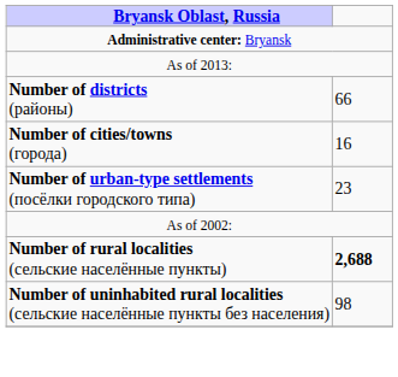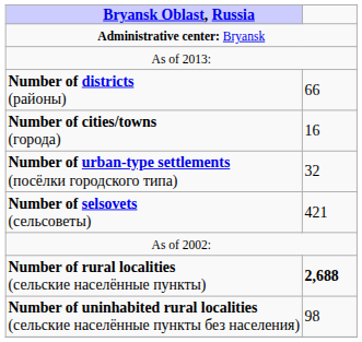 <table border=1 align="right" cellpadding=2 cellspacing=0 style="margin: 0 0 1em 1em; background: #f9f9f9; border: 1px #aaa solid; border-collapse: collapse; font-size: 95%;">
 <tr>
 <th bgcolor="#ccccff" style="padding:0 0 0 50px;"><a href='#'>Bryansk Oblast</a>, <a href='#'>Russia</a></th>
 <td width="50px"></td>
 </tr>
 <tr>
 <td colspan=2 align="center"><small><strong>Administrative center:</strong> <a href='#'>Bryansk</a></small></td>
 </tr>
 <tr>
 <td colspan=2 align="center"><small>As of 2013:</small></td>
 </tr>
 <tr>
 <td><strong>Number of <a href='#'>districts</a></strong><br>(районы)</td>
 <td>66</td>
 </tr>
 <tr>
 <td><strong>Number of cities/towns</strong><br>(города)</td>
 <td>16</td>
 </tr>
 <tr>
 <td><strong>Number of <a href='#'>urban-type settlements</a></strong><br>(посёлки городского типа)</td>
-<td>23</td>
+<td>32</td>
+</tr>
+<tr>
+<td><strong>Number of <a href='#'>selsovets</a></strong><br>(сельсоветы)</td>
+<td>421</td>
 </tr>
 <tr>
 <td colspan=2 align="center"><small>As of 2002:</small></td>
 </tr>
 <tr>
 <td><strong>Number of rural localities</strong><br>(сельские населённые пункты)</td>
 <td><strong>2,688</strong></td>
 </tr>
 <tr>
 <td><strong>Number of uninhabited rural localities</strong><br>(сельские населённые пункты без населения)</td>
 <td>98</td>
 </tr>
 <tr>
 </tr>
 </table>
